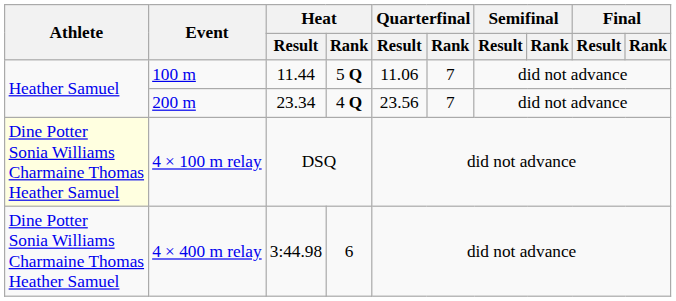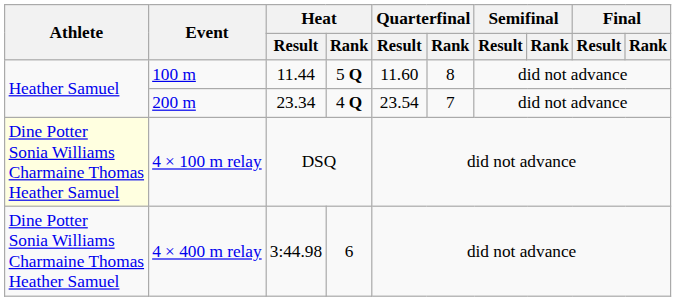 <table class="wikitable" style="font-size:90%">
 <tr>
 <th rowspan="2">Athlete</th>
 <th rowspan="2">Event</th>
 <th colspan="2">Heat</th>
 <th colspan="2">Quarterfinal</th>
 <th colspan="2">Semifinal</th>
 <th colspan="2">Final</th>
 </tr>
 <tr style="font-size:95%">
 <th>Result</th>
 <th>Rank</th>
 <th>Result</th>
 <th>Rank</th>
 <th>Result</th>
 <th>Rank</th>
 <th>Result</th>
 <th>Rank</th>
 </tr>
 <tr align=center>
 <td align=left rowspan=2><a href='#'>Heather Samuel</a></td>
 <td align=left><a href='#'>100 m</a></td>
 <td>11.44</td>
 <td>5 <strong>Q</strong></td>
-<td>11.06</td>
-<td>7</td>
+<td>11.60</td>
+<td>8</td>
 <td colspan=4>did not advance</td>
 </tr>
 <tr align=center>
 <td align=left><a href='#'>200 m</a></td>
 <td>23.34</td>
 <td>4 <strong>Q</strong></td>
-<td>23.56</td>
+<td>23.54</td>
 <td>7</td>
 <td colspan=4>did not advance</td>
 </tr>
 <tr align=center>
 <td align=left style="background: lightyellow;"><a href='#'>Dine Potter</a><br><a href='#'>Sonia Williams</a><br><a href='#'>Charmaine Thomas</a><br><a href='#'>Heather Samuel</a></td>
 <td align=left><a href='#'>4 × 100 m relay</a></td>
 <td colspan=2>DSQ</td>
 <td colspan=6>did not advance</td>
 </tr>
 <tr align=center>
 <td align=left><a href='#'>Dine Potter</a><br><a href='#'>Sonia Williams</a><br><a href='#'>Charmaine Thomas</a><br><a href='#'>Heather Samuel</a></td>
 <td align=left><a href='#'>4 × 400 m relay</a></td>
 <td>3:44.98</td>
 <td>6</td>
 <td colspan=6>did not advance</td>
 </tr>
 </table>
